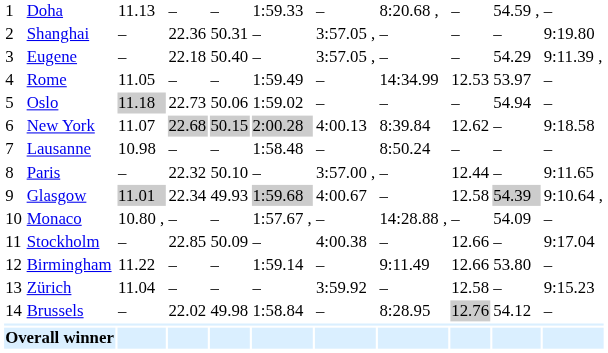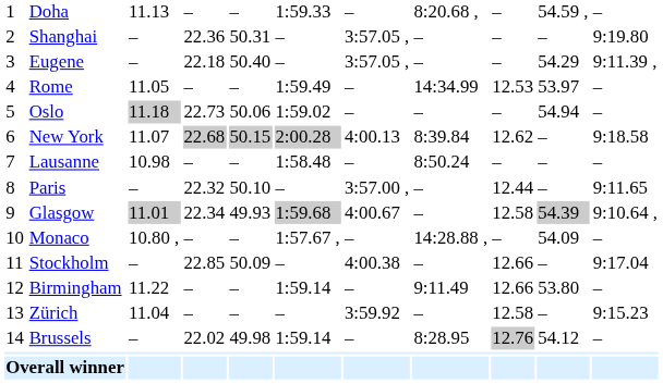 <table>
 <tr>
 <td>1</td>
 <td align=left><a href='#'>Doha</a></td>
 <td> 11.13</td>
 <td>–</td>
 <td>–</td>
 <td> 1:59.33</td>
 <td>–</td>
 <td> 8:20.68 , </td>
 <td>–</td>
 <td> 54.59 , </td>
 <td>–</td>
 </tr>
 <tr>
 <td>2</td>
 <td align=left><a href='#'>Shanghai</a></td>
 <td>–</td>
 <td> 22.36 </td>
 <td> 50.31</td>
 <td>–</td>
 <td> 3:57.05 , </td>
 <td>–</td>
 <td>–</td>
 <td>–</td>
 <td> 9:19.80 </td>
 </tr>
 <tr>
 <td>3</td>
 <td align=left><a href='#'>Eugene</a></td>
 <td>–</td>
 <td> 22.18 </td>
 <td> 50.40</td>
 <td>–</td>
 <td> 3:57.05 , </td>
 <td>–</td>
 <td>–</td>
 <td> 54.29 </td>
 <td> 9:11.39 , </td>
 </tr>
 <tr>
 <td>4</td>
 <td align=left><a href='#'>Rome</a></td>
 <td> 11.05 </td>
 <td>–</td>
 <td>–</td>
 <td> 1:59.49</td>
 <td>–</td>
 <td> 14:34.99 </td>
 <td> 12.53 </td>
 <td> 53.97 </td>
 <td>–</td>
 </tr>
 <tr>
 <td>5</td>
 <td align=left><a href='#'>Oslo</a></td>
 <td style="background:#ccc;"> 11.18 </td>
 <td> 22.73</td>
 <td> 50.06 </td>
 <td> 1:59.02 </td>
 <td>–</td>
 <td>–</td>
 <td>–</td>
 <td> 54.94</td>
 <td>–</td>
 </tr>
 <tr>
 <td>6</td>
 <td align=left><a href='#'>New York</a></td>
 <td> 11.07</td>
 <td style="background:#ccc;"> 22.68</td>
 <td style="background:#ccc;"> 50.15</td>
 <td style="background:#ccc;"> 2:00.28</td>
 <td> 4:00.13 </td>
 <td> 8:39.84</td>
 <td> 12.62</td>
 <td>–</td>
 <td> 9:18.58 </td>
 </tr>
 <tr>
 <td>7</td>
 <td align=left><a href='#'>Lausanne</a></td>
 <td> 10.98</td>
 <td>–</td>
 <td>–</td>
 <td> 1:58.48 </td>
 <td>–</td>
 <td> 8:50.24</td>
 <td>–</td>
 <td>–</td>
 <td>–</td>
 </tr>
 <tr>
 <td>8</td>
 <td align=left><a href='#'>Paris</a></td>
 <td>–</td>
 <td> 22.32</td>
 <td> 50.10</td>
 <td>–</td>
 <td> 3:57.00 , </td>
 <td>–</td>
 <td> 12.44 </td>
 <td>–</td>
 <td> 9:11.65 </td>
 </tr>
 <tr>
 <td>9</td>
 <td align=left><a href='#'>Glasgow</a></td>
 <td style="background:#ccc;"> 11.01</td>
 <td> 22.34 </td>
 <td> 49.93</td>
 <td style="background:#ccc;"> 1:59.68</td>
 <td> 4:00.67 </td>
 <td>–</td>
 <td> 12.58</td>
 <td style="background:#ccc;"> 54.39 </td>
 <td> 9:10.64 , </td>
 </tr>
 <tr>
 <td>10</td>
 <td align=left><a href='#'>Monaco</a></td>
 <td> 10.80 , </td>
 <td>–</td>
 <td>–</td>
 <td> 1:57.67 , </td>
 <td>–</td>
 <td> 14:28.88 , </td>
 <td>–</td>
 <td> 54.09</td>
 <td>–</td>
 </tr>
 <tr>
 <td>11</td>
 <td align=left><a href='#'>Stockholm</a></td>
 <td>–</td>
 <td> 22.85</td>
 <td> 50.09</td>
 <td>–</td>
 <td> 4:00.38</td>
 <td>–</td>
 <td> 12.66</td>
 <td>–</td>
 <td> 9:17.04</td>
 </tr>
 <tr>
 <td>12</td>
 <td align=left><a href='#'>Birmingham</a></td>
 <td> 11.22</td>
 <td>–</td>
 <td>–</td>
 <td> 1:59.14</td>
 <td>–</td>
 <td> 9:11.49</td>
 <td> 12.66</td>
 <td> 53.80</td>
 <td>–</td>
 </tr>
 <tr>
 <td>13</td>
 <td align=left><a href='#'>Zürich</a></td>
 <td> 11.04</td>
 <td>–</td>
 <td>–</td>
 <td>–</td>
 <td> 3:59.92</td>
 <td>–</td>
 <td> 12.58</td>
 <td>–</td>
 <td>  9:15.23</td>
 </tr>
 <tr>
 <td>14</td>
 <td align=left><a href='#'>Brussels</a></td>
 <td>–</td>
 <td> 22.02 </td>
 <td> 49.98</td>
-<td> 1:58.84 </td>
+<td> 1:59.14</td>
 <td>–</td>
 <td> 8:28.95</td>
 <td style="background:#ccc;"> 12.76</td>
 <td> 54.12</td>
 <td>–</td>
 </tr>
 <tr>
 <td colspan="11" style="background:#daefff;"></td>
 </tr>
 <tr style="background:#daefff;">
 <td colspan="2"><strong>Overall winner</strong></td>
 <td></td>
 <td></td>
 <td></td>
 <td></td>
 <td></td>
 <td></td>
 <td></td>
 <td></td>
 <td></td>
 </tr>
 </table>
